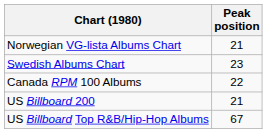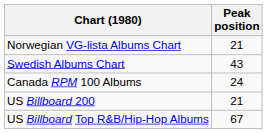 <table class="wikitable sortable" style="text-align:center">
 <tr>
 <th>Chart (1980)</th>
 <th>Peak<br>position</th>
 </tr>
 <tr>
 <td align="left">Norwegian <a href='#'>VG-lista Albums Chart</a></td>
 <td>21</td>
 </tr>
 <tr>
 <td align="left"><a href='#'>Swedish Albums Chart</a></td>
-<td>23</td>
+<td>43</td>
 </tr>
 <tr>
 <td align="left">Canada <em><a href='#'>RPM</a></em> 100 Albums</td>
-<td>22</td>
+<td>24</td>
 </tr>
 <tr>
 <td align="left">US <a href='#'><em>Billboard</em> 200</a></td>
 <td>21</td>
 </tr>
 <tr>
 <td align="left">US <em><a href='#'>Billboard</a></em> <a href='#'>Top R&B/Hip-Hop Albums</a></td>
 <td>67</td>
 </tr>
 </table>
